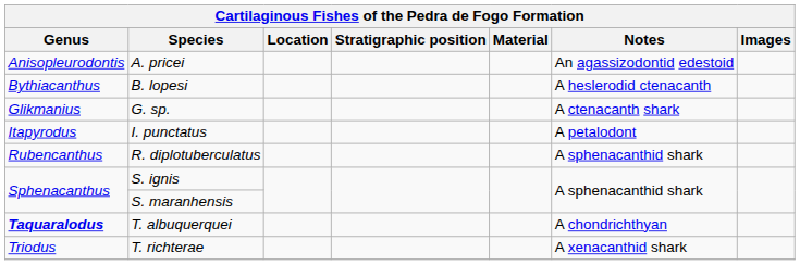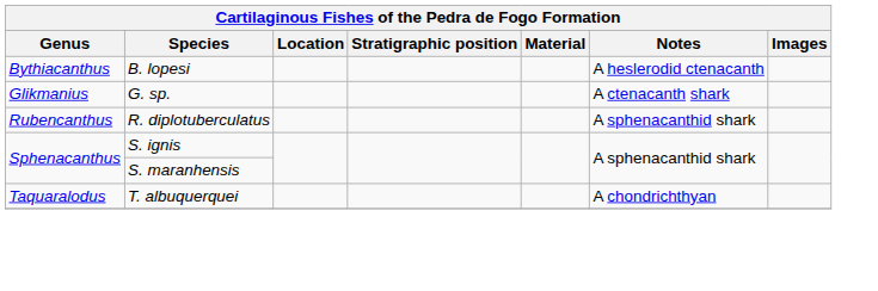 <table class="wikitable" align="center">
 <tr>
 <th colspan="7" align="center"><a href='#'>Cartilaginous Fishes</a> of the Pedra de Fogo Formation</th>
 </tr>
 <tr>
 <th>Genus</th>
 <th>Species</th>
 <th>Location</th>
 <th>Stratigraphic position</th>
 <th>Material</th>
 <th>Notes</th>
 <th>Images</th>
-</tr>
-<tr>
-<td><em><a href='#'>Anisopleurodontis</a></em></td>
-<td><em>A. pricei</em></td>
-<td></td>
-<td></td>
-<td></td>
-<td>An <a href='#'>agassizodontid</a> <a href='#'>edestoid</a></td>
-<td></td>
 </tr>
 <tr>
 <td><em><a href='#'>Bythiacanthus</a></em></td>
 <td><em>B. lopesi</em></td>
 <td></td>
 <td></td>
 <td></td>
 <td>A <a href='#'>heslerodid ctenacanth</a></td>
 <td></td>
 </tr>
 <tr>
 <td><em><a href='#'>Glikmanius</a></em></td>
 <td><em>G. sp.</em></td>
 <td></td>
 <td></td>
 <td></td>
 <td>A <a href='#'>ctenacanth</a> <a href='#'>shark</a></td>
-<td></td>
-</tr>
-<tr>
-<td><em><a href='#'>Itapyrodus</a></em></td>
-<td><em>I. punctatus</em></td>
-<td></td>
-<td></td>
-<td></td>
-<td>A <a href='#'>petalodont</a></td>
 <td></td>
 </tr>
 <tr>
 <td><em><a href='#'>Rubencanthus</a></em></td>
 <td><em>R. diplotuberculatus</em></td>
 <td></td>
 <td></td>
 <td></td>
 <td>A <a href='#'>sphenacanthid</a> shark</td>
 <td></td>
 </tr>
 <tr>
 <td rowspan=2><em><a href='#'>Sphenacanthus</a></em></td>
 <td><em>S. ignis</em></td>
 <td rowspan=2></td>
 <td rowspan=2></td>
 <td rowspan=2></td>
 <td rowspan=2>A sphenacanthid shark</td>
 <td rowspan=2></td>
 </tr>
 <tr>
 <td><em>S. maranhensis</em></td>
 </tr>
 <tr>
-<td><strong><em><a href='#'>Taquaralodus</a></em></strong></td>
+<td><em><a href='#'>Taquaralodus</a></em></td>
 <td><em>T. albuquerquei</em></td>
 <td></td>
 <td></td>
 <td></td>
 <td>A <a href='#'>chondrichthyan</a></td>
 <td></td>
 </tr>
 <tr>
-<td><em><a href='#'>Triodus</a></em></td>
-<td><em>T. richterae</em></td>
-<td></td>
-<td></td>
-<td></td>
-<td>A <a href='#'>xenacanthid</a> shark</td>
-<td></td>
-</tr>
-<tr>
 </tr>
 </table>
